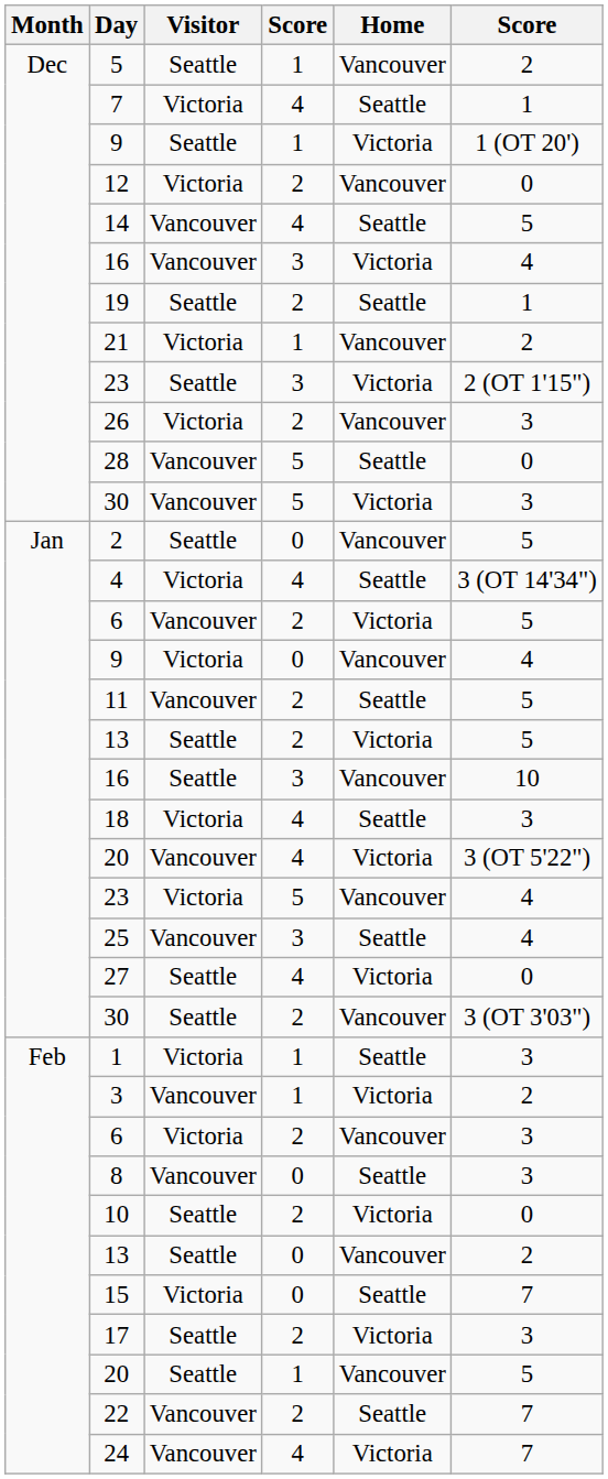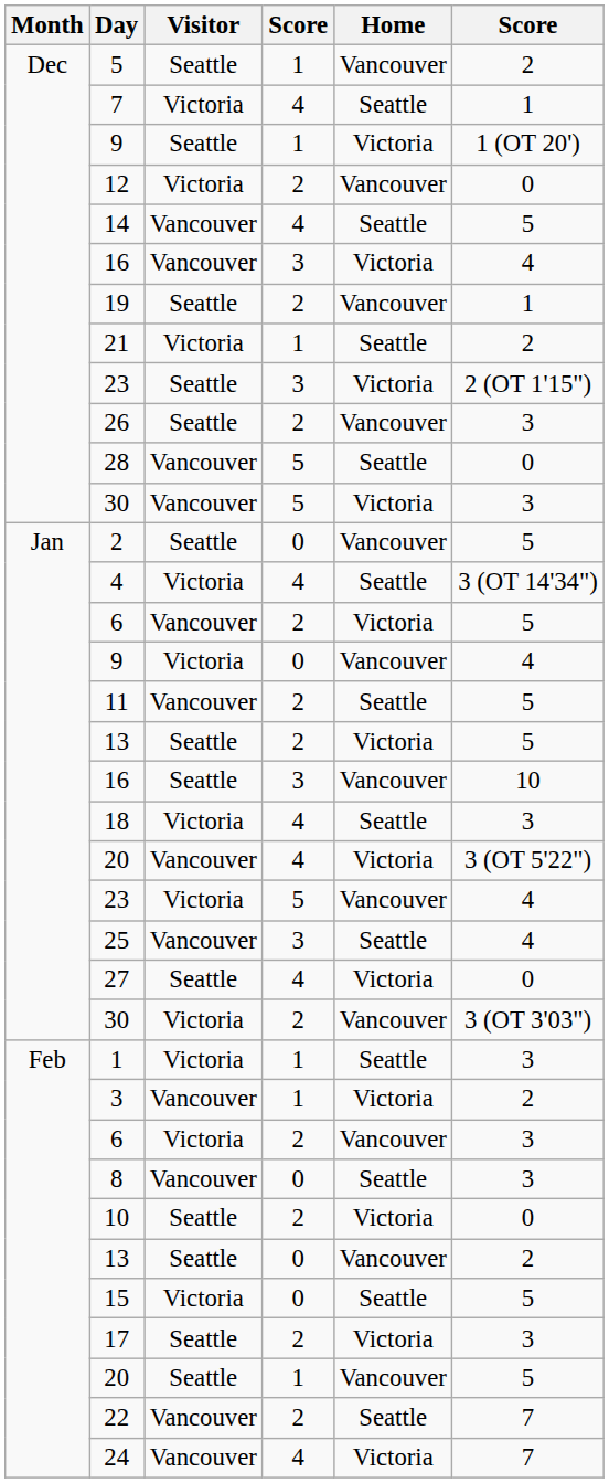 <table class="wikitable sortable" style="text-align:center;">
 <tr>
 <th>Month</th>
 <th>Day</th>
 <th>Visitor</th>
 <th>Score</th>
 <th>Home</th>
 <th>Score</th>
 </tr>
 <tr>
 <td rowspan="12" valign="top">Dec</td>
 <td>5</td>
 <td>Seattle</td>
 <td>1</td>
 <td>Vancouver</td>
 <td>2</td>
 </tr>
 <tr>
 <td>7</td>
 <td>Victoria</td>
 <td>4</td>
 <td>Seattle</td>
 <td>1</td>
 </tr>
 <tr>
 <td>9</td>
 <td>Seattle</td>
 <td>1</td>
 <td>Victoria</td>
 <td>1 (OT 20')</td>
 </tr>
 <tr>
 <td>12</td>
 <td>Victoria</td>
 <td>2</td>
 <td>Vancouver</td>
 <td>0</td>
 </tr>
 <tr>
 <td>14</td>
 <td>Vancouver</td>
 <td>4</td>
 <td>Seattle</td>
 <td>5</td>
 </tr>
 <tr>
 <td>16</td>
 <td>Vancouver</td>
 <td>3</td>
 <td>Victoria</td>
 <td>4</td>
 </tr>
 <tr>
 <td>19</td>
 <td>Seattle</td>
 <td>2</td>
-<td>Seattle</td>
+<td>Vancouver</td>
 <td>1</td>
 </tr>
 <tr>
 <td>21</td>
 <td>Victoria</td>
 <td>1</td>
-<td>Vancouver</td>
+<td>Seattle</td>
 <td>2</td>
 </tr>
 <tr>
 <td>23</td>
 <td>Seattle</td>
 <td>3</td>
 <td>Victoria</td>
 <td>2 (OT 1'15")</td>
 </tr>
 <tr>
 <td>26</td>
-<td>Victoria</td>
+<td>Seattle</td>
 <td>2</td>
 <td>Vancouver</td>
 <td>3</td>
 </tr>
 <tr>
 <td>28</td>
 <td>Vancouver</td>
 <td>5</td>
 <td>Seattle</td>
 <td>0</td>
 </tr>
 <tr>
 <td>30</td>
 <td>Vancouver</td>
 <td>5</td>
 <td>Victoria</td>
 <td>3</td>
 </tr>
 <tr>
 <td rowspan="13" valign="top">Jan</td>
 <td>2</td>
 <td>Seattle</td>
 <td>0</td>
 <td>Vancouver</td>
 <td>5</td>
 </tr>
 <tr>
 <td>4</td>
 <td>Victoria</td>
 <td>4</td>
 <td>Seattle</td>
 <td>3 (OT 14'34")</td>
 </tr>
 <tr>
 <td>6</td>
 <td>Vancouver</td>
 <td>2</td>
 <td>Victoria</td>
 <td>5</td>
 </tr>
 <tr>
 <td>9</td>
 <td>Victoria</td>
 <td>0</td>
 <td>Vancouver</td>
 <td>4</td>
 </tr>
 <tr>
 <td>11</td>
 <td>Vancouver</td>
 <td>2</td>
 <td>Seattle</td>
 <td>5</td>
 </tr>
 <tr>
 <td>13</td>
 <td>Seattle</td>
 <td>2</td>
 <td>Victoria</td>
 <td>5</td>
 </tr>
 <tr>
 <td>16</td>
 <td>Seattle</td>
 <td>3</td>
 <td>Vancouver</td>
 <td>10</td>
 </tr>
 <tr>
 <td>18</td>
 <td>Victoria</td>
 <td>4</td>
 <td>Seattle</td>
 <td>3</td>
 </tr>
 <tr>
 <td>20</td>
 <td>Vancouver</td>
 <td>4</td>
 <td>Victoria</td>
 <td>3 (OT 5'22")</td>
 </tr>
 <tr>
 <td>23</td>
 <td>Victoria</td>
 <td>5</td>
 <td>Vancouver</td>
 <td>4</td>
 </tr>
 <tr>
 <td>25</td>
 <td>Vancouver</td>
 <td>3</td>
 <td>Seattle</td>
 <td>4</td>
 </tr>
 <tr>
 <td>27</td>
 <td>Seattle</td>
 <td>4</td>
 <td>Victoria</td>
 <td>0</td>
 </tr>
 <tr>
 <td>30</td>
-<td>Seattle</td>
+<td>Victoria</td>
 <td>2</td>
 <td>Vancouver</td>
 <td>3 (OT 3'03")</td>
 </tr>
 <tr>
 <td rowspan="11" valign="top">Feb</td>
 <td>1</td>
 <td>Victoria</td>
 <td>1</td>
 <td>Seattle</td>
 <td>3</td>
 </tr>
 <tr>
 <td>3</td>
 <td>Vancouver</td>
 <td>1</td>
 <td>Victoria</td>
 <td>2</td>
 </tr>
 <tr>
 <td>6</td>
 <td>Victoria</td>
 <td>2</td>
 <td>Vancouver</td>
 <td>3</td>
 </tr>
 <tr>
 <td>8</td>
 <td>Vancouver</td>
 <td>0</td>
 <td>Seattle</td>
 <td>3</td>
 </tr>
 <tr>
 <td>10</td>
 <td>Seattle</td>
 <td>2</td>
 <td>Victoria</td>
 <td>0</td>
 </tr>
 <tr>
 <td>13</td>
 <td>Seattle</td>
 <td>0</td>
 <td>Vancouver</td>
 <td>2</td>
 </tr>
 <tr>
 <td>15</td>
 <td>Victoria</td>
 <td>0</td>
 <td>Seattle</td>
-<td>7</td>
+<td>5</td>
 </tr>
 <tr>
 <td>17</td>
 <td>Seattle</td>
 <td>2</td>
 <td>Victoria</td>
 <td>3</td>
 </tr>
 <tr>
 <td>20</td>
 <td>Seattle</td>
 <td>1</td>
 <td>Vancouver</td>
 <td>5</td>
 </tr>
 <tr>
 <td>22</td>
 <td>Vancouver</td>
 <td>2</td>
 <td>Seattle</td>
 <td>7</td>
 </tr>
 <tr>
 <td>24</td>
 <td>Vancouver</td>
 <td>4</td>
 <td>Victoria</td>
 <td>7</td>
 </tr>
 </table>
